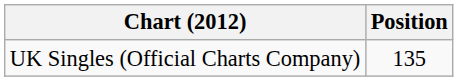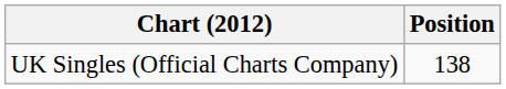 <table class="wikitable plainrowheaders">
 <tr>
 <th scope="col">Chart (2012)</th>
 <th scope="col">Position</th>
 </tr>
 <tr>
 <td>UK Singles (Official Charts Company)</td>
-<td style="text-align:center;">135</td>
+<td style="text-align:center;">138</td>
 </tr>
 </table>
